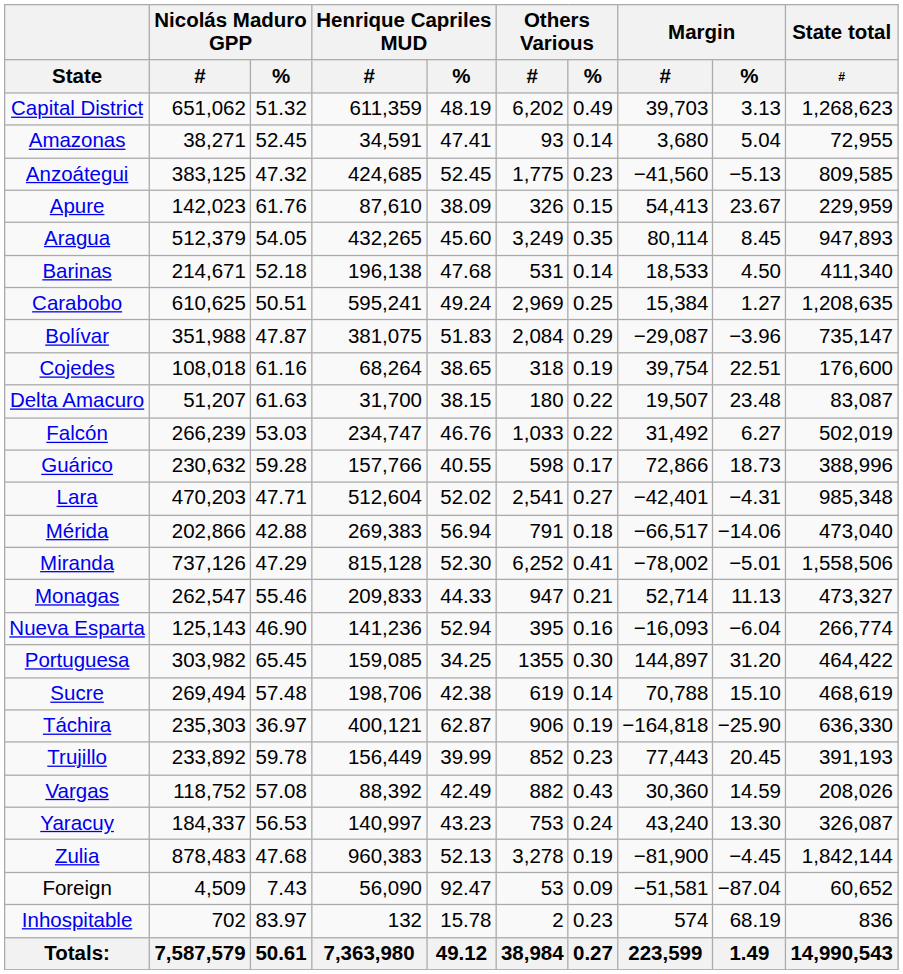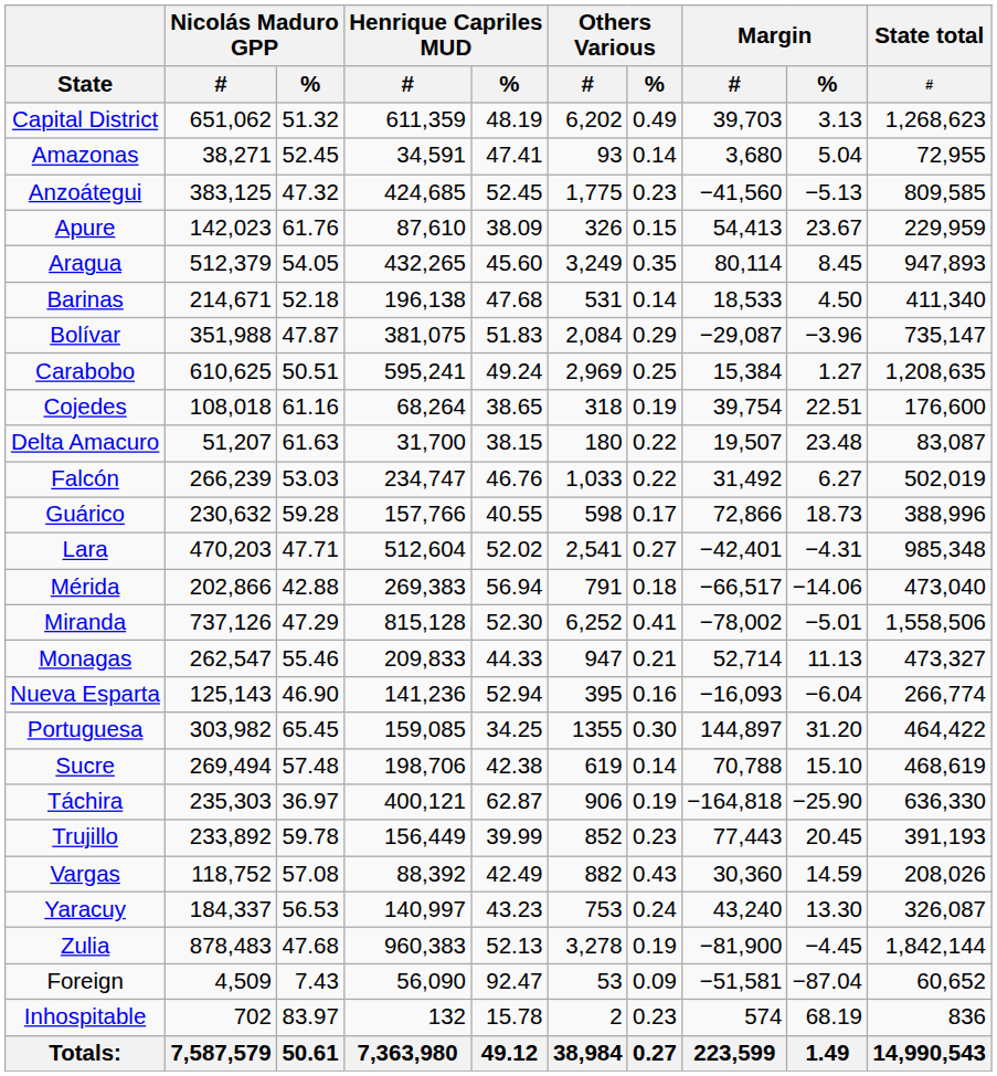 <table class="wikitable sortable" style="text-align:right">
 <tr>
 <th colspan=1></th>
 <th align=center colspan=2>Nicolás Maduro<br>GPP</th>
 <th align=center colspan=2>Henrique Capriles<br>MUD</th>
 <th align="center" colspan="2">Others<br>Various</th>
 <th align=center colspan=2>Margin</th>
 <th align=center colspan=1>State total</th>
 </tr>
 <tr>
 <th align=center>State</th>
 <th align=center data-sort-type="number">#</th>
 <th align=center data-sort-type="number">%</th>
 <th align=center data-sort-type="number">#</th>
 <th align=center data-sort-type="number">%</th>
 <th align=center data-sort-type="number">#</th>
 <th align=center data-sort-type="number">%</th>
 <th align=center data-sort-type="number">#</th>
 <th align=center data-sort-type="number">%</th>
 <th style="text-align:center; font-size: 60%" data-sort-type="number">#</th>
 </tr>
 <tr>
 <td style="text-align:center;"><a href='#'>Capital District</a></td>
 <td>651,062</td>
 <td>51.32</td>
 <td>611,359</td>
 <td>48.19</td>
 <td>6,202</td>
 <td>0.49</td>
 <td>39,703</td>
 <td>3.13</td>
 <td>1,268,623</td>
 </tr>
 <tr>
 <td style="text-align:center;"><a href='#'>Amazonas</a></td>
 <td>38,271</td>
 <td>52.45</td>
 <td>34,591</td>
 <td>47.41</td>
 <td>93</td>
 <td>0.14</td>
 <td>3,680</td>
 <td>5.04</td>
 <td>72,955</td>
 </tr>
 <tr>
 <td style="text-align:center;"><a href='#'>Anzoátegui</a></td>
 <td>383,125</td>
 <td>47.32</td>
 <td>424,685</td>
 <td>52.45</td>
 <td>1,775</td>
 <td>0.23</td>
 <td>−41,560</td>
 <td>−5.13</td>
 <td>809,585</td>
 </tr>
 <tr>
 <td style="text-align:center;"><a href='#'>Apure</a></td>
 <td>142,023</td>
 <td>61.76</td>
 <td>87,610</td>
 <td>38.09</td>
 <td>326</td>
 <td>0.15</td>
 <td>54,413</td>
 <td>23.67</td>
 <td>229,959</td>
 </tr>
 <tr>
 <td style="text-align:center;"><a href='#'>Aragua</a></td>
 <td>512,379</td>
 <td>54.05</td>
 <td>432,265</td>
 <td>45.60</td>
 <td>3,249</td>
 <td>0.35</td>
 <td>80,114</td>
 <td>8.45</td>
 <td>947,893</td>
 </tr>
 <tr>
 <td style="text-align:center;"><a href='#'>Barinas</a></td>
 <td>214,671</td>
 <td>52.18</td>
 <td>196,138</td>
 <td>47.68</td>
 <td>531</td>
 <td>0.14</td>
 <td>18,533</td>
 <td>4.50</td>
 <td>411,340</td>
 </tr>
 <tr>
+<td style="text-align:center;"><a href='#'>Bolívar</a></td>
+<td>351,988</td>
+<td>47.87</td>
+<td>381,075</td>
+<td>51.83</td>
+<td>2,084</td>
+<td>0.29</td>
+<td>−29,087</td>
+<td>−3.96</td>
+<td>735,147</td>
+</tr>
+<tr>
 <td style="text-align:center;"><a href='#'>Carabobo</a></td>
 <td>610,625</td>
 <td>50.51</td>
 <td>595,241</td>
 <td>49.24</td>
 <td>2,969</td>
 <td>0.25</td>
 <td>15,384</td>
 <td>1.27</td>
 <td>1,208,635</td>
-</tr>
-<tr>
-<td style="text-align:center;"><a href='#'>Bolívar</a></td>
-<td>351,988</td>
-<td>47.87</td>
-<td>381,075</td>
-<td>51.83</td>
-<td>2,084</td>
-<td>0.29</td>
-<td>−29,087</td>
-<td>−3.96</td>
-<td>735,147</td>
 </tr>
 <tr>
 <td style="text-align:center;"><a href='#'>Cojedes</a></td>
 <td>108,018</td>
 <td>61.16</td>
 <td>68,264</td>
 <td>38.65</td>
 <td>318</td>
 <td>0.19</td>
 <td>39,754</td>
 <td>22.51</td>
 <td>176,600</td>
 </tr>
 <tr>
 <td style="text-align:center;"><a href='#'>Delta Amacuro</a></td>
 <td>51,207</td>
 <td>61.63</td>
 <td>31,700</td>
 <td>38.15</td>
 <td>180</td>
 <td>0.22</td>
 <td>19,507</td>
 <td>23.48</td>
 <td>83,087</td>
 </tr>
 <tr>
 <td style="text-align:center;"><a href='#'>Falcón</a></td>
 <td>266,239</td>
 <td>53.03</td>
 <td>234,747</td>
 <td>46.76</td>
 <td>1,033</td>
 <td>0.22</td>
 <td>31,492</td>
 <td>6.27</td>
 <td>502,019</td>
 </tr>
 <tr>
 <td style="text-align:center;"><a href='#'>Guárico</a></td>
 <td>230,632</td>
 <td>59.28</td>
 <td>157,766</td>
 <td>40.55</td>
 <td>598</td>
 <td>0.17</td>
 <td>72,866</td>
 <td>18.73</td>
 <td>388,996</td>
 </tr>
 <tr>
 <td style="text-align:center;"><a href='#'>Lara</a></td>
 <td>470,203</td>
 <td>47.71</td>
 <td>512,604</td>
 <td>52.02</td>
 <td>2,541</td>
 <td>0.27</td>
 <td>−42,401</td>
 <td>−4.31</td>
 <td>985,348</td>
 </tr>
 <tr>
 <td style="text-align:center;"><a href='#'>Mérida</a></td>
 <td>202,866</td>
 <td>42.88</td>
 <td>269,383</td>
 <td>56.94</td>
 <td>791</td>
 <td>0.18</td>
 <td>−66,517</td>
 <td>−14.06</td>
 <td>473,040</td>
 </tr>
 <tr>
 <td style="text-align:center;"><a href='#'>Miranda</a></td>
 <td>737,126</td>
 <td>47.29</td>
 <td>815,128</td>
 <td>52.30</td>
 <td>6,252</td>
 <td>0.41</td>
 <td>−78,002</td>
 <td>−5.01</td>
 <td>1,558,506</td>
 </tr>
 <tr>
 <td style="text-align:center;"><a href='#'>Monagas</a></td>
 <td>262,547</td>
 <td>55.46</td>
 <td>209,833</td>
 <td>44.33</td>
 <td>947</td>
 <td>0.21</td>
 <td>52,714</td>
 <td>11.13</td>
 <td>473,327</td>
 </tr>
 <tr>
 <td style="text-align:center;"><a href='#'>Nueva Esparta</a></td>
 <td>125,143</td>
 <td>46.90</td>
 <td>141,236</td>
 <td>52.94</td>
 <td>395</td>
 <td>0.16</td>
 <td>−16,093</td>
 <td>−6.04</td>
 <td>266,774</td>
 </tr>
 <tr>
 <td style="text-align:center;"><a href='#'>Portuguesa</a></td>
 <td>303,982</td>
 <td>65.45</td>
 <td>159,085</td>
 <td>34.25</td>
 <td>1355</td>
 <td>0.30</td>
 <td>144,897</td>
 <td>31.20</td>
 <td>464,422</td>
 </tr>
 <tr>
 <td style="text-align:center;"><a href='#'>Sucre</a></td>
 <td>269,494</td>
 <td>57.48</td>
 <td>198,706</td>
 <td>42.38</td>
 <td>619</td>
 <td>0.14</td>
 <td>70,788</td>
 <td>15.10</td>
 <td>468,619</td>
 </tr>
 <tr>
 <td style="text-align:center;"><a href='#'>Táchira</a></td>
 <td>235,303</td>
 <td>36.97</td>
 <td>400,121</td>
 <td>62.87</td>
 <td>906</td>
 <td>0.19</td>
 <td>−164,818</td>
 <td>−25.90</td>
 <td>636,330</td>
 </tr>
 <tr>
 <td style="text-align:center;"><a href='#'>Trujillo</a></td>
 <td>233,892</td>
 <td>59.78</td>
 <td>156,449</td>
 <td>39.99</td>
 <td>852</td>
 <td>0.23</td>
 <td>77,443</td>
 <td>20.45</td>
 <td>391,193</td>
 </tr>
 <tr>
 <td style="text-align:center;"><a href='#'>Vargas</a></td>
 <td>118,752</td>
 <td>57.08</td>
 <td>88,392</td>
 <td>42.49</td>
 <td>882</td>
 <td>0.43</td>
 <td>30,360</td>
 <td>14.59</td>
 <td>208,026</td>
 </tr>
 <tr>
 <td style="text-align:center;"><a href='#'>Yaracuy</a></td>
 <td>184,337</td>
 <td>56.53</td>
 <td>140,997</td>
 <td>43.23</td>
 <td>753</td>
 <td>0.24</td>
 <td>43,240</td>
 <td>13.30</td>
 <td>326,087</td>
 </tr>
 <tr>
 <td style="text-align:center;"><a href='#'>Zulia</a></td>
 <td>878,483</td>
 <td>47.68</td>
 <td>960,383</td>
 <td>52.13</td>
 <td>3,278</td>
 <td>0.19</td>
 <td>−81,900</td>
 <td>−4.45</td>
 <td>1,842,144</td>
 </tr>
 <tr>
 <td style="text-align:center;">Foreign</td>
 <td>4,509</td>
 <td>7.43</td>
 <td>56,090</td>
 <td>92.47</td>
 <td>53</td>
 <td>0.09</td>
 <td>−51,581</td>
 <td>−87.04</td>
 <td>60,652</td>
 </tr>
 <tr>
 <td style="text-align:center;"><a href='#'>Inhospitable</a></td>
 <td>702</td>
 <td>83.97</td>
 <td>132</td>
 <td>15.78</td>
 <td>2</td>
 <td>0.23</td>
 <td>574</td>
 <td>68.19</td>
 <td>836</td>
 </tr>
 <tr>
 <th>Totals:</th>
 <th>7,587,579</th>
 <th>50.61</th>
 <th>7,363,980</th>
 <th>49.12</th>
 <th>38,984</th>
 <th>0.27</th>
 <th>223,599</th>
 <th>1.49</th>
 <th>14,990,543</th>
 </tr>
 </table>
